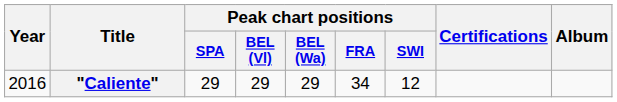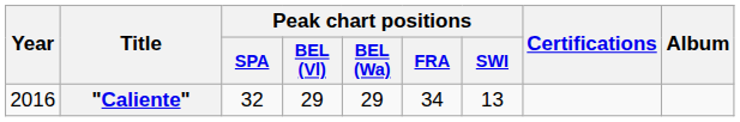 <table class="wikitable plainrowheaders" style="text-align:center;">
 <tr>
 <th scope="col" rowspan="2">Year</th>
 <th scope="col" rowspan="2" width="120">Title</th>
 <th scope="col" colspan="5">Peak chart positions</th>
 <th scope="col" rowspan="2"><a href='#'>Certifications</a></th>
 <th scope="col" rowspan="2">Album</th>
 </tr>
 <tr>
 <th scope="col" style="width:3em;font-size:85%;"><a href='#'>SPA</a><br></th>
 <th scope="col" style="width:3em;font-size:85%;"><a href='#'>BEL <br>(Vl)</a><br></th>
 <th scope="col" style="width:3em;font-size:85%;"><a href='#'>BEL <br>(Wa)</a><br></th>
 <th scope="col" style="width:3em;font-size:85%;"><a href='#'>FRA</a><br></th>
 <th scope="col" style="width:3em;font-size:85%;"><a href='#'>SWI</a></th>
 </tr>
 <tr>
 <td rowspan="1">2016</td>
 <th scope="row">"<a href='#'>Caliente</a>"</th>
-<td>29</td>
+<td>32</td>
 <td>29</td>
 <td>29</td>
 <td>34</td>
-<td>12</td>
+<td>13</td>
 <td></td>
 <td></td>
 </tr>
 </table>
